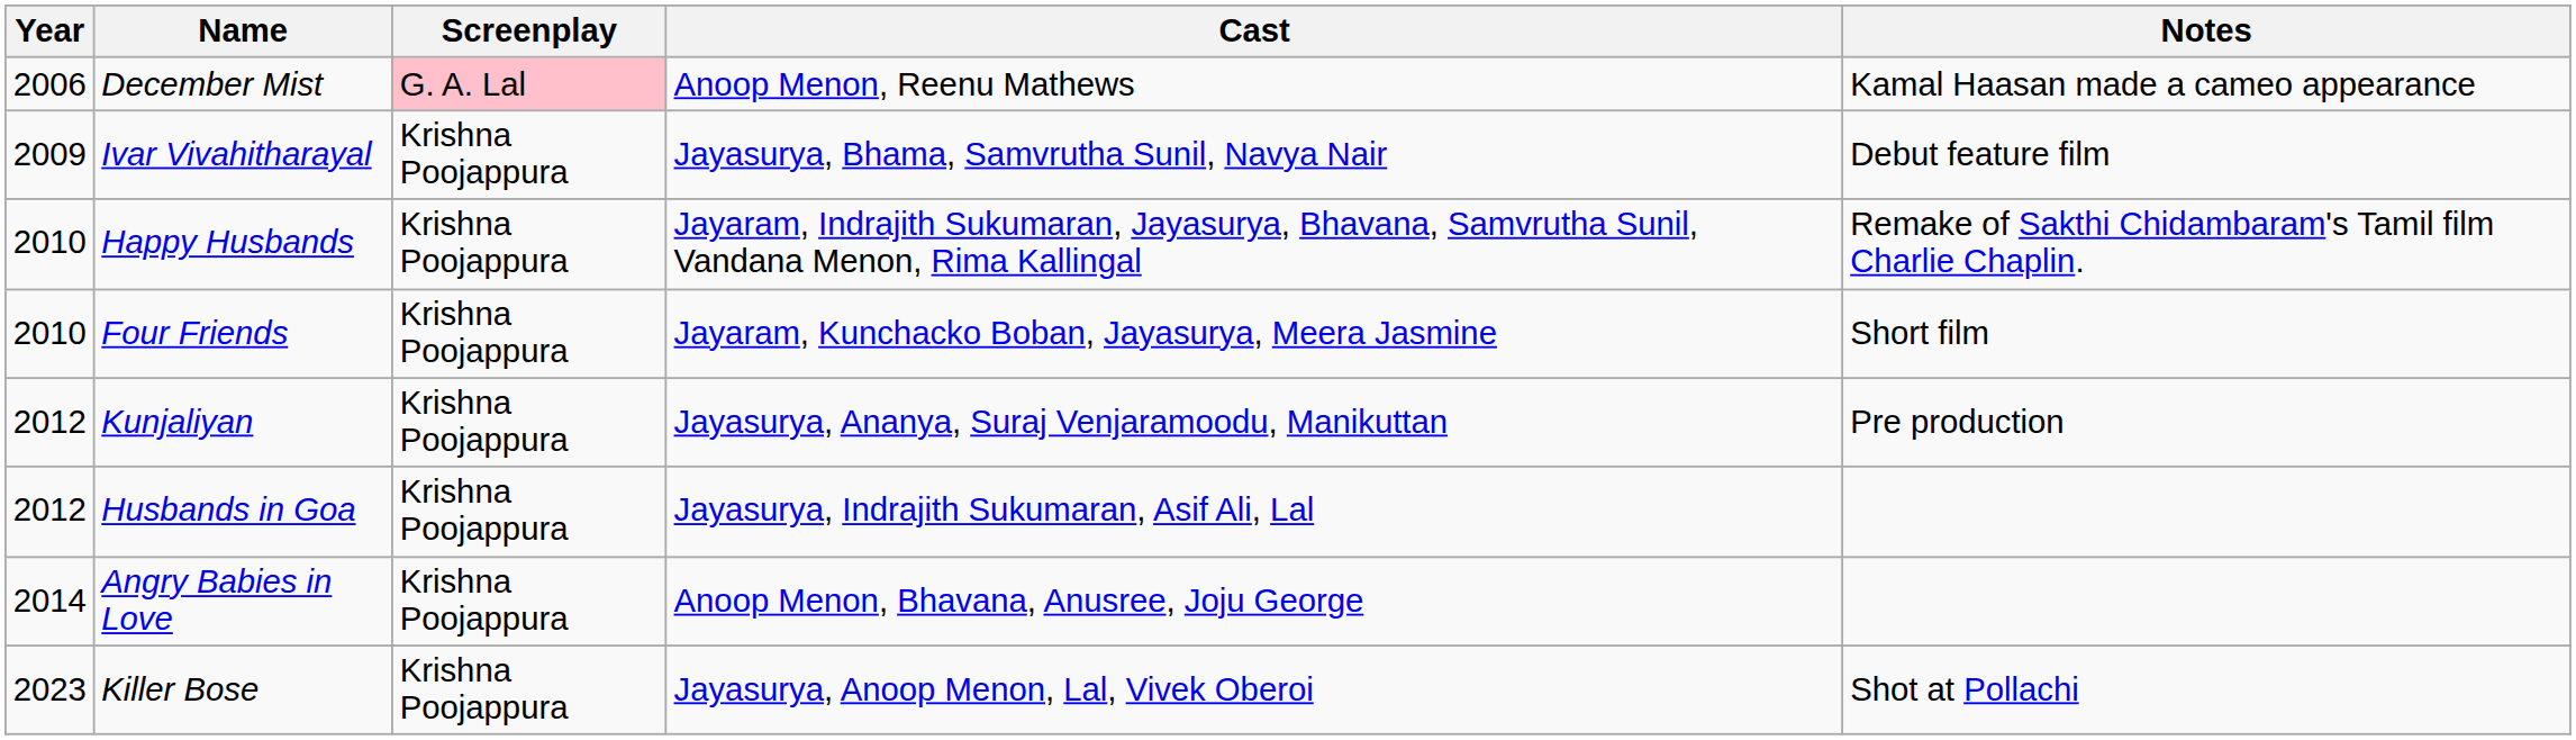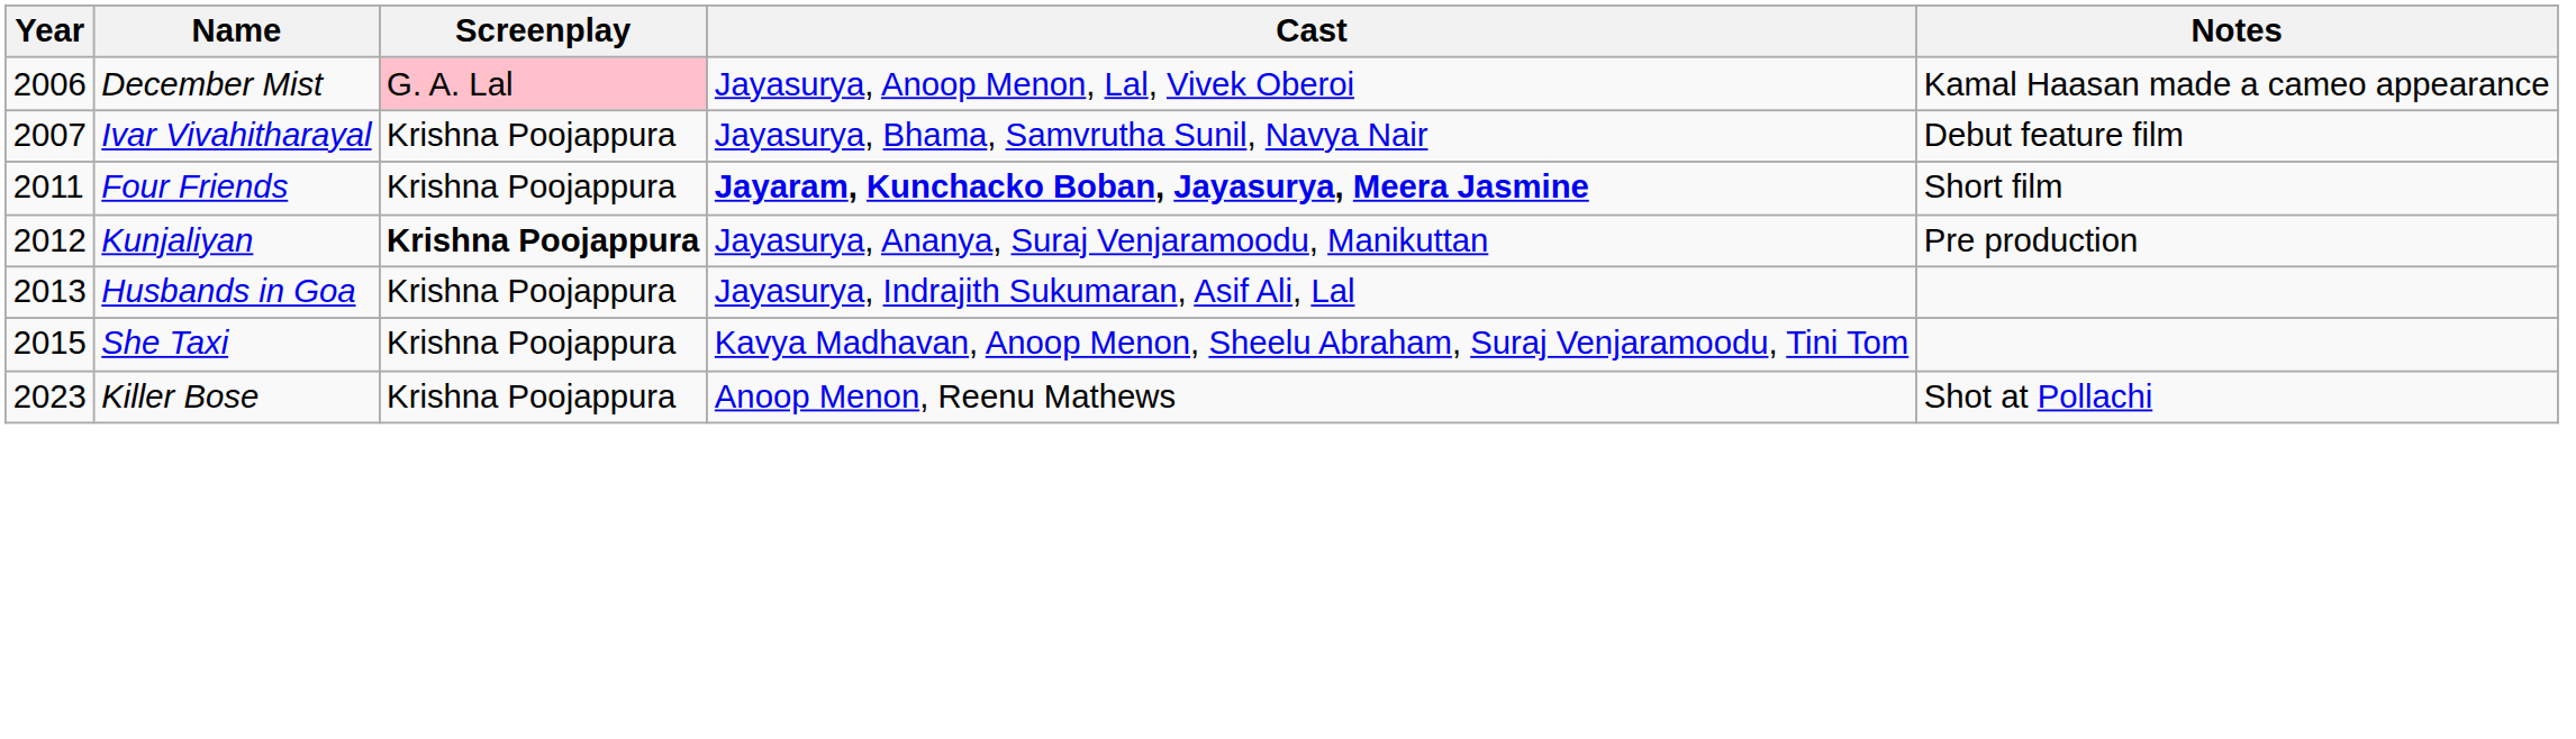 <table class="wikitable" border="1">
 <tr>
 <th>Year</th>
 <th>Name</th>
 <th>Screenplay</th>
 <th>Cast</th>
 <th>Notes</th>
 </tr>
 <tr>
 <td>2006</td>
 <td><em>December Mist</em></td>
 <td style="background: pink;">G. A. Lal</td>
-<td><a href='#'>Anoop Menon</a>, Reenu Mathews</td>
+<td><a href='#'>Jayasurya</a>, <a href='#'>Anoop Menon</a>, <a href='#'>Lal</a>, <a href='#'>Vivek Oberoi</a></td>
 <td>Kamal Haasan made a cameo appearance</td>
 </tr>
 <tr>
-<td>2009</td>
+<td>2007</td>
 <td><em><a href='#'>Ivar Vivahitharayal</a></em></td>
 <td>Krishna Poojappura</td>
 <td><a href='#'>Jayasurya</a>, <a href='#'>Bhama</a>, <a href='#'>Samvrutha Sunil</a>, <a href='#'>Navya Nair</a></td>
 <td>Debut feature film</td>
 </tr>
 <tr>
-<td>2010</td>
-<td><em><a href='#'>Happy Husbands</a></em></td>
-<td>Krishna Poojappura</td>
-<td><a href='#'>Jayaram</a>, <a href='#'>Indrajith Sukumaran</a>, <a href='#'>Jayasurya</a>, <a href='#'>Bhavana</a>, <a href='#'>Samvrutha Sunil</a>, Vandana Menon, <a href='#'>Rima Kallingal</a></td>
-<td>Remake of <a href='#'>Sakthi Chidambaram</a>'s Tamil film <a href='#'>Charlie Chaplin</a>.</td>
-</tr>
-<tr>
-<td>2010</td>
+<td>2011</td>
 <td><em><a href='#'>Four Friends</a></em></td>
 <td>Krishna Poojappura</td>
-<td><a href='#'>Jayaram</a>, <a href='#'>Kunchacko Boban</a>, <a href='#'>Jayasurya</a>, <a href='#'>Meera Jasmine</a></td>
+<td><strong><a href='#'>Jayaram</a>, <a href='#'>Kunchacko Boban</a>, <a href='#'>Jayasurya</a>, <a href='#'>Meera Jasmine</a></strong></td>
 <td>Short film</td>
 </tr>
 <tr>
 <td>2012</td>
 <td><em><a href='#'>Kunjaliyan</a></em></td>
-<td>Krishna Poojappura</td>
+<td><strong>Krishna Poojappura</strong></td>
 <td><a href='#'>Jayasurya</a>, <a href='#'>Ananya</a>, <a href='#'>Suraj Venjaramoodu</a>, <a href='#'>Manikuttan</a></td>
 <td>Pre production</td>
 </tr>
 <tr>
-<td>2012</td>
+<td>2013</td>
 <td><em><a href='#'>Husbands in Goa</a></em></td>
 <td>Krishna Poojappura</td>
 <td><a href='#'>Jayasurya</a>, <a href='#'>Indrajith Sukumaran</a>, <a href='#'>Asif Ali</a>, <a href='#'>Lal</a></td>
 <td></td>
 </tr>
 <tr>
-<td>2014</td>
-<td><em><a href='#'>Angry Babies in Love</a></em></td>
+<td>2015</td>
+<td><em><a href='#'>She Taxi</a></em></td>
 <td>Krishna Poojappura</td>
-<td><a href='#'>Anoop Menon</a>, <a href='#'>Bhavana</a>, <a href='#'>Anusree</a>, <a href='#'>Joju George</a></td>
+<td><a href='#'>Kavya Madhavan</a>, <a href='#'>Anoop Menon</a>, <a href='#'>Sheelu Abraham</a>, <a href='#'>Suraj Venjaramoodu</a>, <a href='#'>Tini Tom</a></td>
 <td></td>
 </tr>
 <tr>
 <td>2023</td>
 <td><em>Killer Bose</em></td>
 <td>Krishna Poojappura</td>
-<td><a href='#'>Jayasurya</a>, <a href='#'>Anoop Menon</a>, <a href='#'>Lal</a>, <a href='#'>Vivek Oberoi</a></td>
+<td><a href='#'>Anoop Menon</a>, Reenu Mathews</td>
 <td>Shot at <a href='#'>Pollachi</a></td>
 </tr>
 </table>
